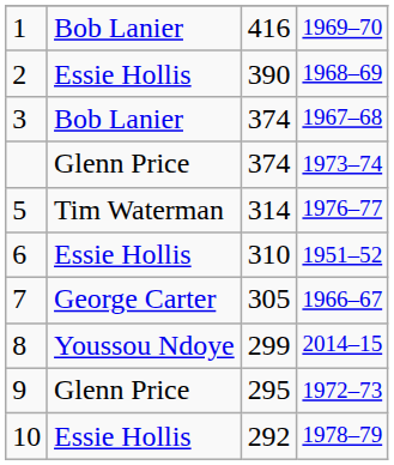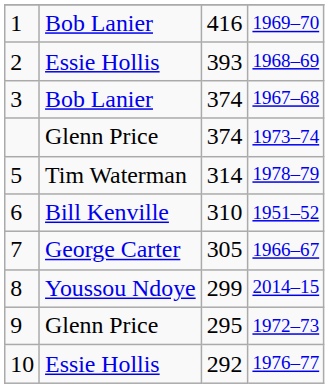 <table class="wikitable">
 <tr>
 </tr>
 <tr>
 <td>1</td>
 <td><a href='#'>Bob Lanier</a></td>
 <td>416</td>
 <td style="font-size:80%;"><a href='#'>1969–70</a></td>
 </tr>
 <tr>
 <td>2</td>
 <td><a href='#'>Essie Hollis</a></td>
-<td>390</td>
+<td>393</td>
 <td style="font-size:80%;"><a href='#'>1968–69</a></td>
 </tr>
 <tr>
 <td>3</td>
 <td><a href='#'>Bob Lanier</a></td>
 <td>374</td>
 <td style="font-size:80%;"><a href='#'>1967–68</a></td>
 </tr>
 <tr>
 <td></td>
 <td>Glenn Price</td>
 <td>374</td>
 <td style="font-size:80%;"><a href='#'>1973–74</a></td>
 </tr>
 <tr>
 <td>5</td>
 <td>Tim Waterman</td>
 <td>314</td>
-<td style="font-size:80%;"><a href='#'>1976–77</a></td>
+<td style="font-size:80%;"><a href='#'>1978–79</a></td>
 </tr>
 <tr>
 <td>6</td>
-<td><a href='#'>Essie Hollis</a></td>
+<td><a href='#'>Bill Kenville</a></td>
 <td>310</td>
 <td style="font-size:80%;"><a href='#'>1951–52</a></td>
 </tr>
 <tr>
 <td>7</td>
 <td><a href='#'>George Carter</a></td>
 <td>305</td>
 <td style="font-size:80%;"><a href='#'>1966–67</a></td>
 </tr>
 <tr>
 <td>8</td>
 <td><a href='#'>Youssou Ndoye</a></td>
 <td>299</td>
 <td style="font-size:80%;"><a href='#'>2014–15</a></td>
 </tr>
 <tr>
 <td>9</td>
 <td>Glenn Price</td>
 <td>295</td>
 <td style="font-size:80%;"><a href='#'>1972–73</a></td>
 </tr>
 <tr>
 <td>10</td>
 <td><a href='#'>Essie Hollis</a></td>
 <td>292</td>
-<td style="font-size:80%;"><a href='#'>1978–79</a></td>
+<td style="font-size:80%;"><a href='#'>1976–77</a></td>
 </tr>
 </table>
